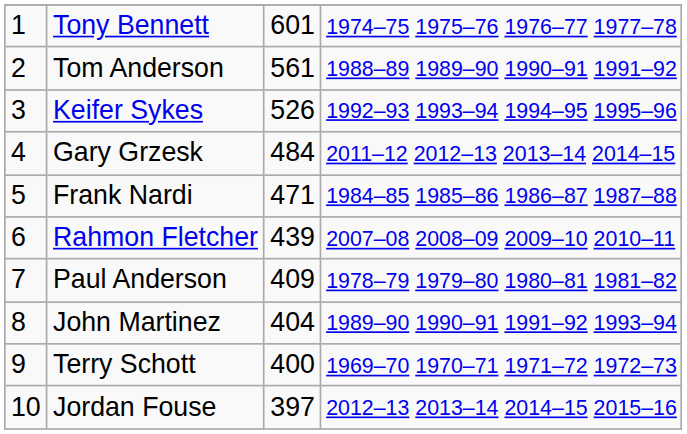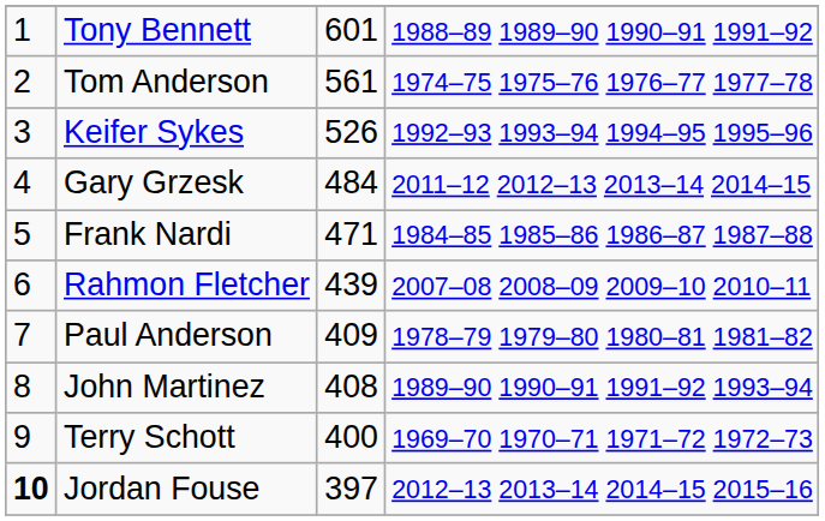 <table class="wikitable">
 <tr>
 </tr>
 <tr>
 <td>1</td>
 <td><a href='#'>Tony Bennett</a></td>
 <td>601</td>
-<td style="font-size:80%;"><a href='#'>1974–75</a> <a href='#'>1975–76</a> <a href='#'>1976–77</a> <a href='#'>1977–78</a></td>
+<td style="font-size:80%;"><a href='#'>1988–89</a> <a href='#'>1989–90</a> <a href='#'>1990–91</a> <a href='#'>1991–92</a></td>
 </tr>
 <tr>
 <td>2</td>
 <td>Tom Anderson</td>
 <td>561</td>
-<td style="font-size:80%;"><a href='#'>1988–89</a> <a href='#'>1989–90</a> <a href='#'>1990–91</a> <a href='#'>1991–92</a></td>
+<td style="font-size:80%;"><a href='#'>1974–75</a> <a href='#'>1975–76</a> <a href='#'>1976–77</a> <a href='#'>1977–78</a></td>
 </tr>
 <tr>
 <td>3</td>
 <td><a href='#'>Keifer Sykes</a></td>
 <td>526</td>
 <td style="font-size:80%;"><a href='#'>1992–93</a> <a href='#'>1993–94</a> <a href='#'>1994–95</a> <a href='#'>1995–96</a></td>
 </tr>
 <tr>
 <td>4</td>
 <td>Gary Grzesk</td>
 <td>484</td>
 <td style="font-size:80%;"><a href='#'>2011–12</a> <a href='#'>2012–13</a> <a href='#'>2013–14</a> <a href='#'>2014–15</a></td>
 </tr>
 <tr>
 <td>5</td>
 <td>Frank Nardi</td>
 <td>471</td>
 <td style="font-size:80%;"><a href='#'>1984–85</a> <a href='#'>1985–86</a> <a href='#'>1986–87</a> <a href='#'>1987–88</a></td>
 </tr>
 <tr>
 <td>6</td>
 <td><a href='#'>Rahmon Fletcher</a></td>
 <td>439</td>
 <td style="font-size:80%;"><a href='#'>2007–08</a> <a href='#'>2008–09</a> <a href='#'>2009–10</a> <a href='#'>2010–11</a></td>
 </tr>
 <tr>
 <td>7</td>
 <td>Paul Anderson</td>
 <td>409</td>
 <td style="font-size:80%;"><a href='#'>1978–79</a> <a href='#'>1979–80</a> <a href='#'>1980–81</a> <a href='#'>1981–82</a></td>
 </tr>
 <tr>
 <td>8</td>
 <td>John Martinez</td>
-<td>404</td>
+<td>408</td>
 <td style="font-size:80%;"><a href='#'>1989–90</a> <a href='#'>1990–91</a> <a href='#'>1991–92</a> <a href='#'>1993–94</a></td>
 </tr>
 <tr>
 <td>9</td>
 <td>Terry Schott</td>
 <td>400</td>
 <td style="font-size:80%;"><a href='#'>1969–70</a> <a href='#'>1970–71</a> <a href='#'>1971–72</a> <a href='#'>1972–73</a></td>
 </tr>
 <tr>
-<td>10</td>
+<td><strong>10</strong></td>
 <td>Jordan Fouse</td>
 <td>397</td>
 <td style="font-size:80%;"><a href='#'>2012–13</a> <a href='#'>2013–14</a> <a href='#'>2014–15</a> <a href='#'>2015–16</a></td>
 </tr>
 </table>
